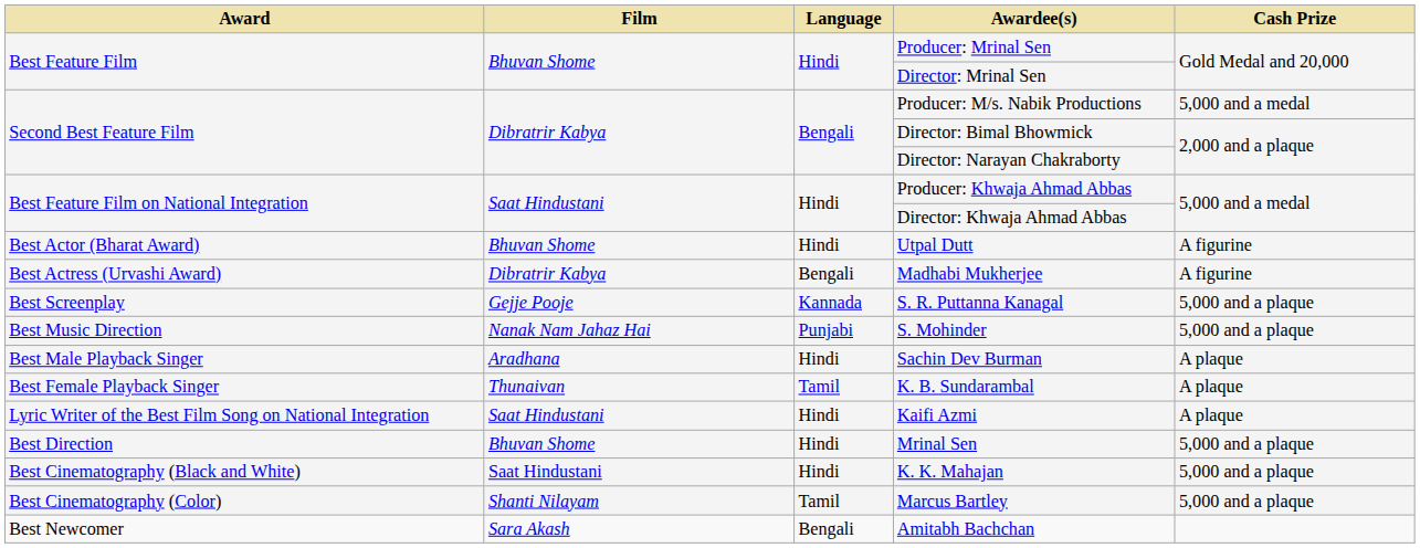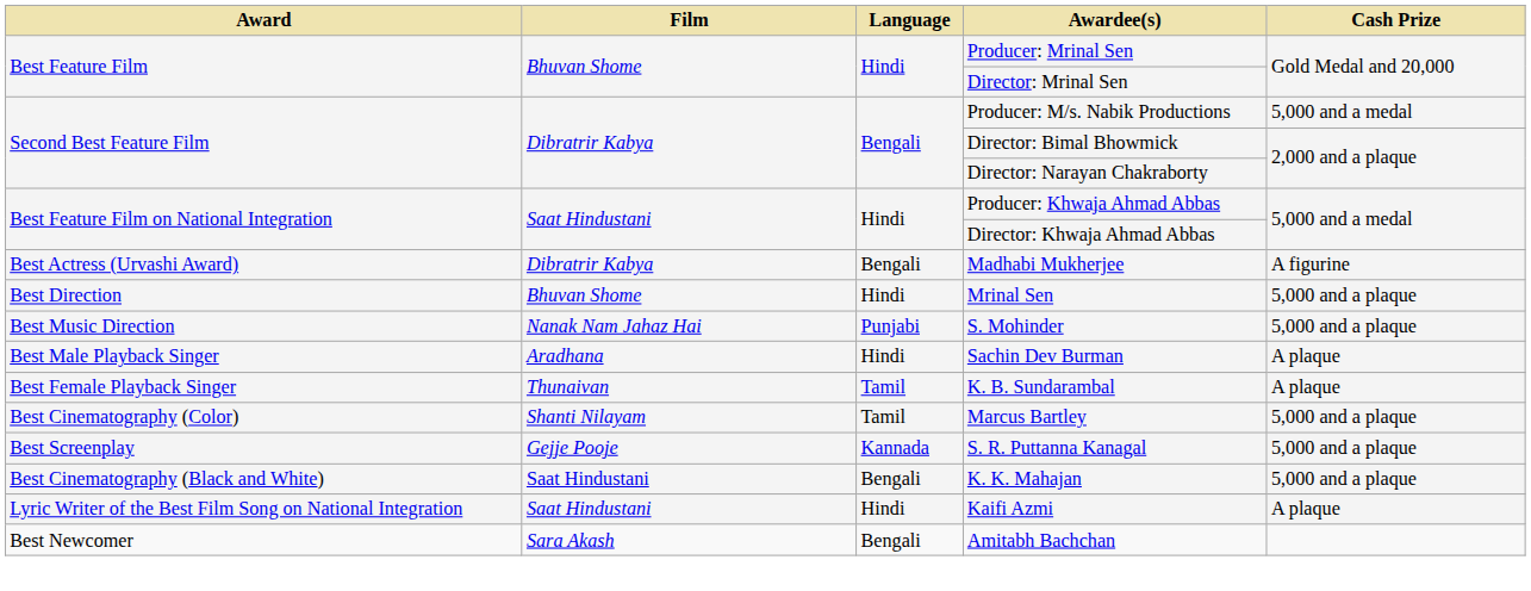 <table class="wikitable sortable" style="width:100%;">
 <tr>
 <th style="background-color:#EFE4B0;width:34%;">Award</th>
 <th style="background-color:#EFE4B0;width:22%;">Film</th>
 <th style="background-color:#EFE4B0;width:7%;">Language</th>
 <th style="background-color:#EFE4B0;width:20%;">Awardee(s)</th>
 <th style="background-color:#EFE4B0;width:17%;">Cash Prize</th>
 </tr>
 <tr style="background-color:#F4F4F4">
 <td rowspan="2"><a href='#'>Best Feature Film</a></td>
 <td rowspan="2"><em><a href='#'>Bhuvan Shome</a></em></td>
 <td rowspan="2"><a href='#'>Hindi</a></td>
 <td><a href='#'>Producer</a>: <a href='#'>Mrinal Sen</a></td>
 <td rowspan="2">Gold Medal and 20,000</td>
 </tr>
 <tr style="background-color:#F4F4F4">
 <td><a href='#'>Director</a>: Mrinal Sen</td>
 </tr>
 <tr style="background-color:#F4F4F4">
 <td rowspan="3"><a href='#'>Second Best Feature Film</a></td>
 <td rowspan="3"><em><a href='#'>Dibratrir Kabya</a></em></td>
 <td rowspan="3"><a href='#'>Bengali</a></td>
 <td>Producer: M/s. Nabik Productions</td>
 <td>5,000 and a medal</td>
 </tr>
 <tr style="background-color:#F4F4F4">
 <td>Director: Bimal Bhowmick</td>
 <td rowspan="2">2,000 and a plaque</td>
 </tr>
 <tr style="background-color:#F4F4F4">
 <td>Director: Narayan Chakraborty</td>
 </tr>
 <tr style="background-color:#F4F4F4">
 <td rowspan="2"><a href='#'>Best Feature Film on National Integration</a></td>
 <td rowspan="2"><em><a href='#'>Saat Hindustani</a></em></td>
 <td rowspan="2">Hindi</td>
 <td>Producer: <a href='#'>Khwaja Ahmad Abbas</a></td>
 <td rowspan="2">5,000 and a medal</td>
 </tr>
 <tr style="background-color:#F4F4F4">
 <td>Director: Khwaja Ahmad Abbas</td>
 </tr>
 <tr style="background-color:#F4F4F4">
-<td><a href='#'>Best Actor (Bharat Award)</a></td>
-<td><em><a href='#'>Bhuvan Shome</a></em></td>
-<td>Hindi</td>
-<td><a href='#'>Utpal Dutt</a></td>
-<td>A figurine</td>
-</tr>
-<tr style="background-color:#F4F4F4">
 <td><a href='#'>Best Actress (Urvashi Award)</a></td>
 <td><em><a href='#'>Dibratrir Kabya</a></em></td>
 <td>Bengali</td>
 <td><a href='#'>Madhabi Mukherjee</a></td>
 <td>A figurine</td>
 </tr>
 <tr style="background-color:#F4F4F4">
-<td><a href='#'>Best Screenplay</a></td>
-<td><em><a href='#'>Gejje Pooje</a></em></td>
-<td><a href='#'>Kannada</a></td>
-<td><a href='#'>S. R. Puttanna Kanagal</a></td>
-<td>5,000 and a plaque</td>
+<td><a href='#'>Best Direction</a></td>
+<td><em><a href='#'>Bhuvan Shome</a></em></td>
+<td>Hindi</td>
+<td><a href='#'>Mrinal Sen</a></td>
+<td> 5,000 and a plaque</td>
 </tr>
 <tr style="background-color:#F4F4F4">
 <td><a href='#'>Best Music Direction</a></td>
 <td><em><a href='#'>Nanak Nam Jahaz Hai</a></em></td>
 <td><a href='#'>Punjabi</a></td>
 <td><a href='#'>S. Mohinder</a></td>
 <td> 5,000 and a plaque</td>
 </tr>
 <tr style="background-color:#F4F4F4">
 <td><a href='#'>Best Male Playback Singer</a></td>
 <td><em><a href='#'>Aradhana</a></em><br></td>
 <td>Hindi</td>
 <td><a href='#'>Sachin Dev Burman</a></td>
 <td>A plaque</td>
 </tr>
 <tr style="background-color:#F4F4F4">
 <td><a href='#'>Best Female Playback Singer</a></td>
 <td><em><a href='#'>Thunaivan</a></em></td>
 <td><a href='#'>Tamil</a></td>
 <td><a href='#'>K. B. Sundarambal</a></td>
 <td>A plaque</td>
 </tr>
 <tr style="background-color:#F4F4F4">
+<td><a href='#'>Best Cinematography</a> (<a href='#'>Color</a>)</td>
+<td><em><a href='#'>Shanti Nilayam</a></em></td>
+<td>Tamil</td>
+<td><a href='#'>Marcus Bartley</a></td>
+<td>5,000 and a plaque</td>
+</tr>
+<tr style="background-color:#F4F4F4">
+<td><a href='#'>Best Screenplay</a></td>
+<td><em><a href='#'>Gejje Pooje</a></em></td>
+<td><a href='#'>Kannada</a></td>
+<td><a href='#'>S. R. Puttanna Kanagal</a></td>
+<td>5,000 and a plaque</td>
+</tr>
+<tr style="background-color:#F4F4F4">
+<td><a href='#'>Best Cinematography</a> (<a href='#'>Black and White</a>)</td>
+<td><a href='#'>Saat Hindustani</a></td>
+<td>Bengali</td>
+<td><a href='#'>K. K. Mahajan</a></td>
+<td>5,000 and a plaque</td>
+</tr>
+<tr style="background-color:#F4F4F4">
 <td><a href='#'>Lyric Writer of the Best Film Song on National Integration</a></td>
 <td><em><a href='#'>Saat Hindustani</a></em><br></td>
 <td>Hindi</td>
 <td><a href='#'>Kaifi Azmi</a></td>
 <td>A plaque</td>
-</tr>
-<tr style="background-color:#F4F4F4">
-<td><a href='#'>Best Direction</a></td>
-<td><em><a href='#'>Bhuvan Shome</a></em></td>
-<td>Hindi</td>
-<td><a href='#'>Mrinal Sen</a></td>
-<td> 5,000 and a plaque</td>
-</tr>
-<tr style="background-color:#F4F4F4">
-<td><a href='#'>Best Cinematography</a> (<a href='#'>Black and White</a>)</td>
-<td><a href='#'>Saat Hindustani</a></td>
-<td>Hindi</td>
-<td><a href='#'>K. K. Mahajan</a></td>
-<td>5,000 and a plaque</td>
-</tr>
-<tr style="background-color:#F4F4F4">
-<td><a href='#'>Best Cinematography</a> (<a href='#'>Color</a>)</td>
-<td><em><a href='#'>Shanti Nilayam</a></em></td>
-<td>Tamil</td>
-<td><a href='#'>Marcus Bartley</a></td>
-<td>5,000 and a plaque</td>
 </tr>
 <tr>
 <td>Best Newcomer</td>
 <td><em><a href='#'>Sara Akash</a></em></td>
 <td>Bengali</td>
 <td><a href='#'>Amitabh Bachchan</a></td>
 <td></td>
 </tr>
 </table>
